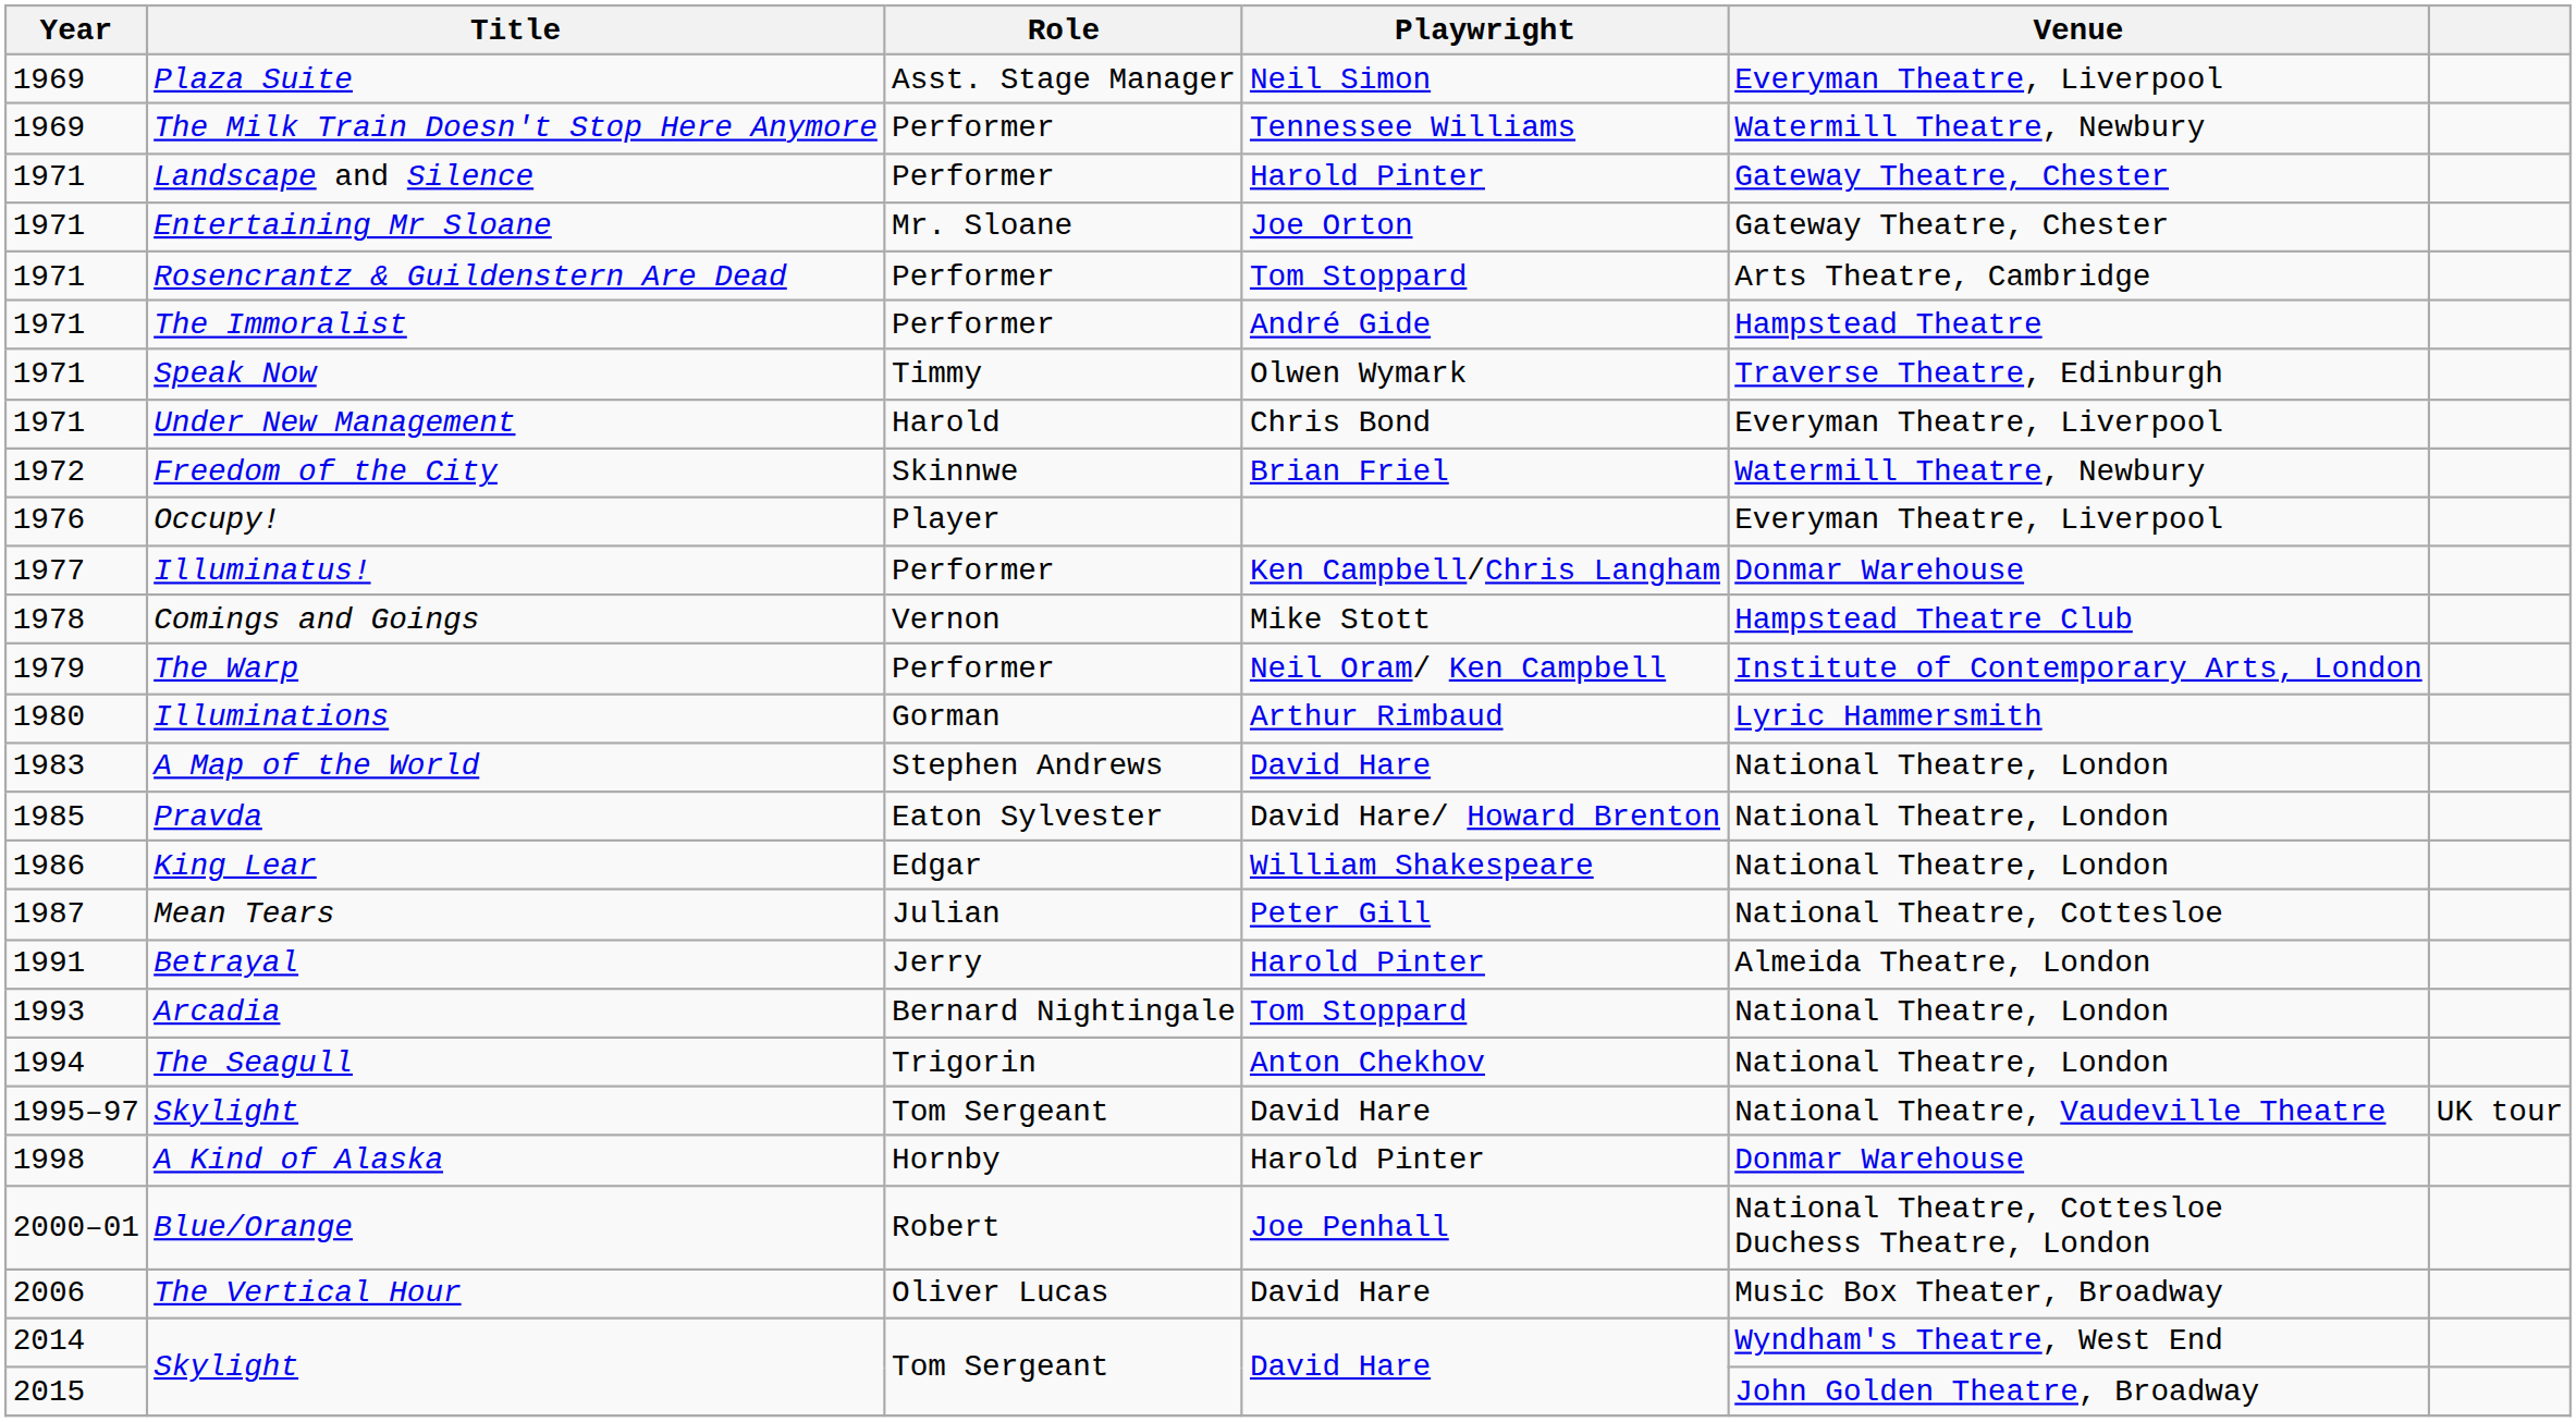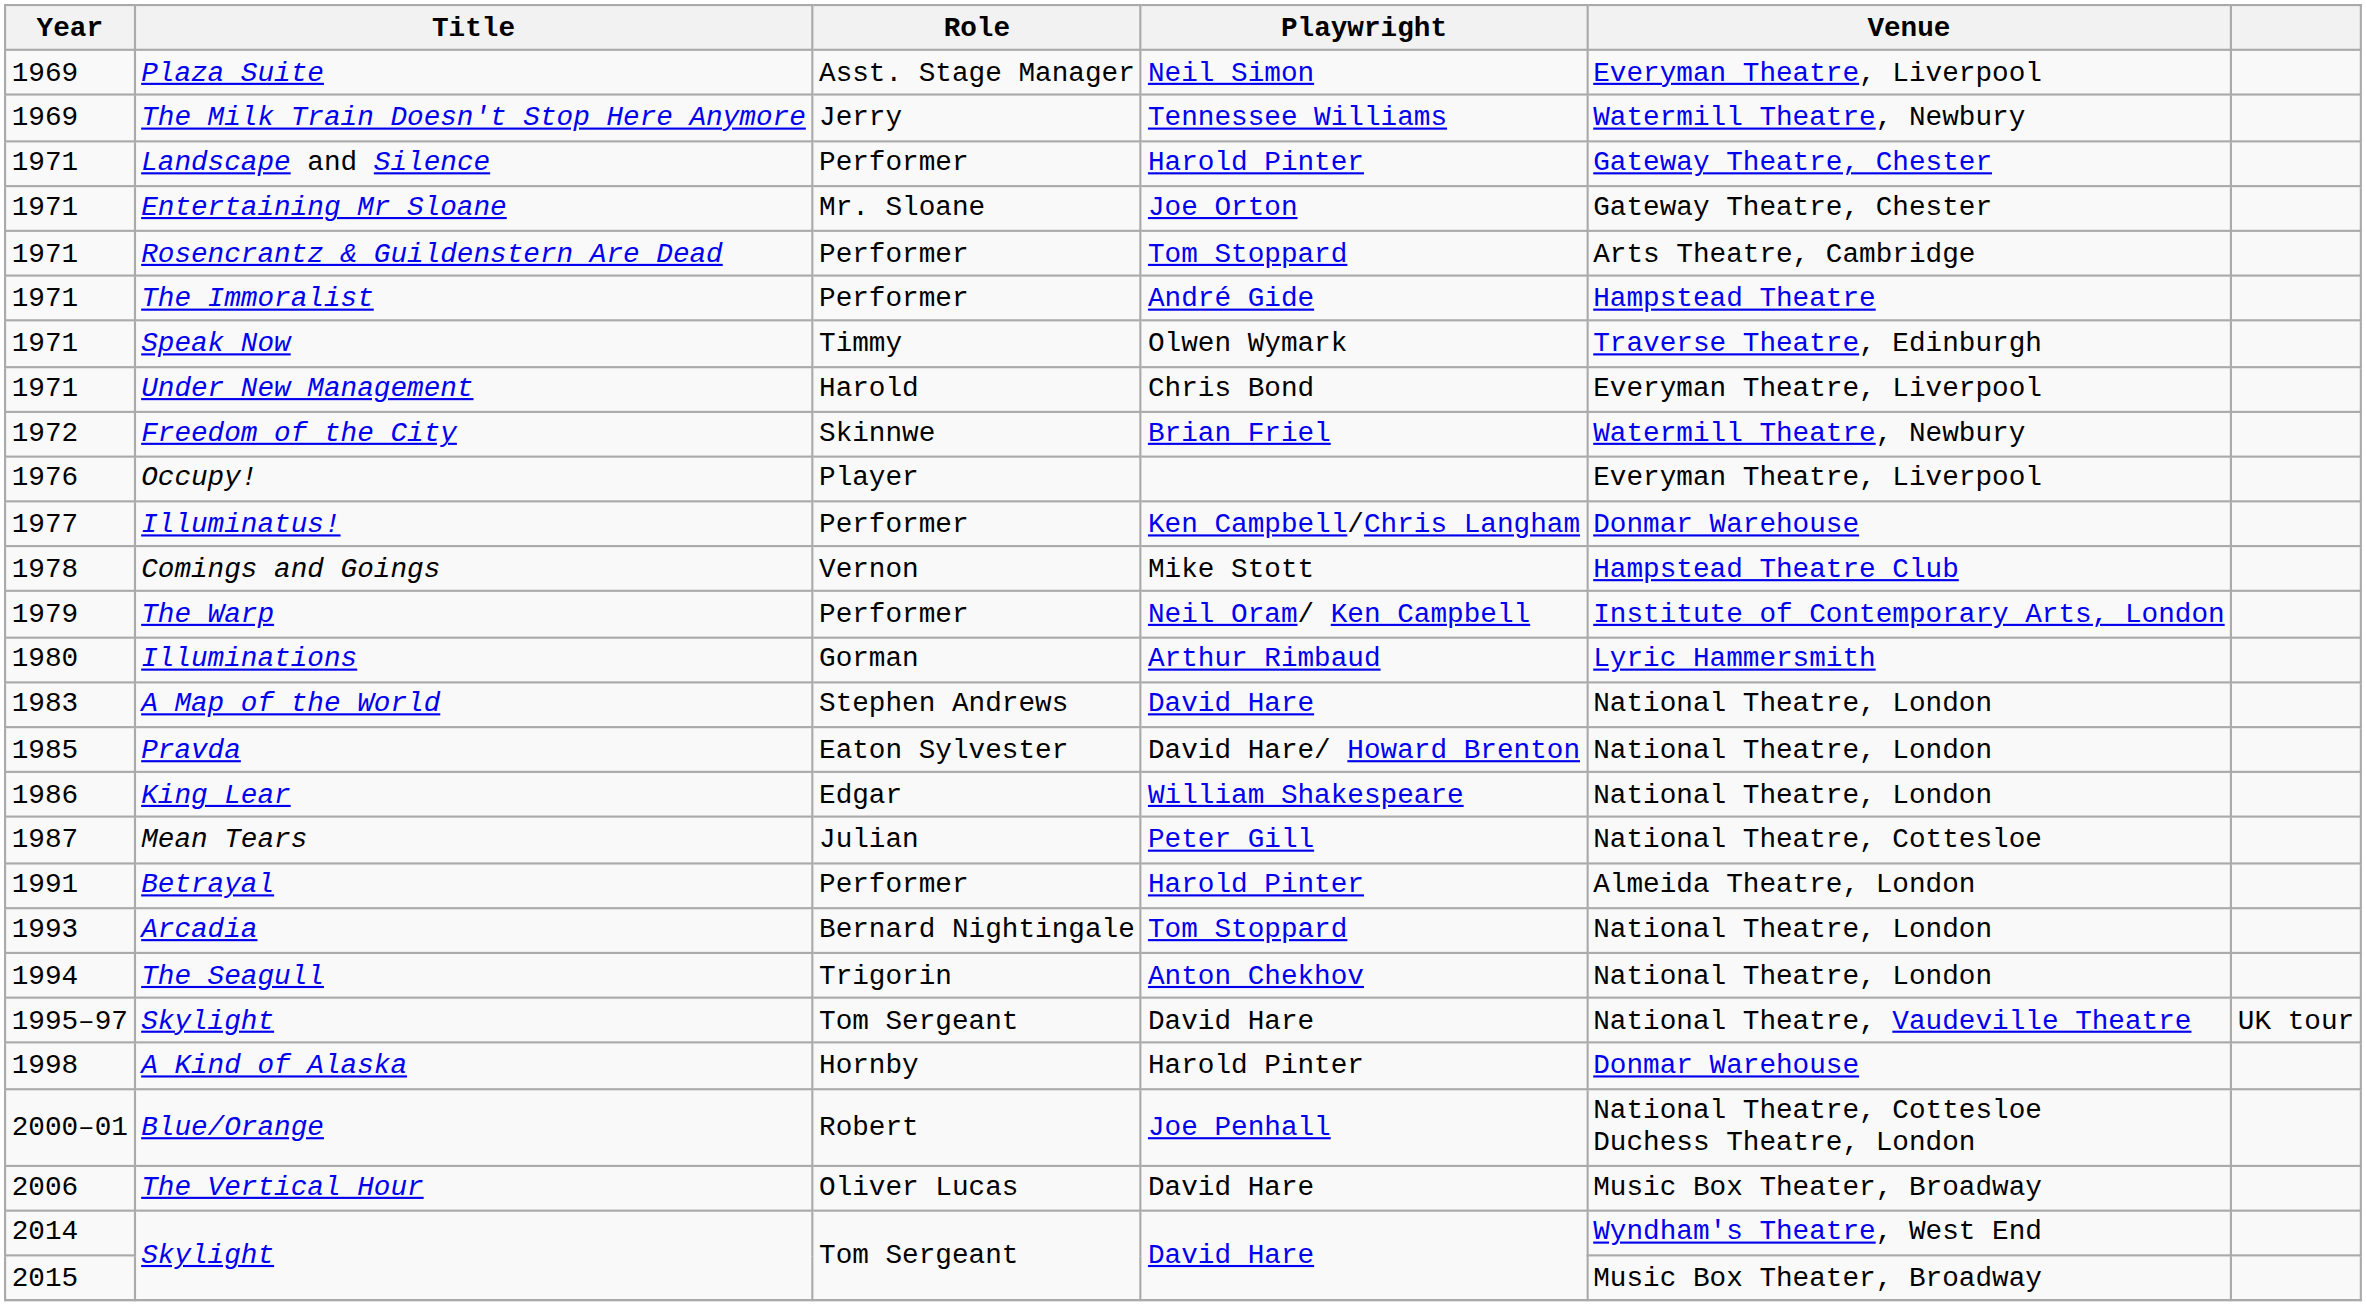 <table class="wikitable plainrowheaders unsortable" style="margin-right: 0;">
 <tr>
 <th>Year</th>
 <th>Title</th>
 <th>Role</th>
 <th>Playwright</th>
 <th>Venue</th>
 <th></th>
 </tr>
 <tr>
 <td>1969</td>
 <td><em><a href='#'>Plaza Suite</a></em></td>
 <td>Asst. Stage Manager</td>
 <td><a href='#'>Neil Simon</a></td>
 <td><a href='#'>Everyman Theatre</a>, Liverpool</td>
 <td></td>
 </tr>
 <tr>
 <td>1969</td>
 <td><em><a href='#'>The Milk Train Doesn't Stop Here Anymore</a></em></td>
-<td>Performer</td>
+<td>Jerry</td>
 <td><a href='#'>Tennessee Williams</a></td>
 <td><a href='#'>Watermill Theatre</a>, Newbury</td>
 <td></td>
 </tr>
 <tr>
 <td>1971</td>
 <td><em><a href='#'>Landscape</a></em> and <em><a href='#'>Silence</a></em></td>
 <td>Performer</td>
 <td><a href='#'>Harold Pinter</a></td>
 <td><a href='#'>Gateway Theatre, Chester</a></td>
 <td></td>
 </tr>
 <tr>
 <td>1971</td>
 <td><em><a href='#'>Entertaining Mr Sloane</a></em></td>
 <td>Mr. Sloane</td>
 <td><a href='#'>Joe Orton</a></td>
 <td>Gateway Theatre, Chester</td>
 <td></td>
 </tr>
 <tr>
 <td>1971</td>
 <td><em><a href='#'>Rosencrantz & Guildenstern Are Dead</a></em></td>
 <td>Performer</td>
 <td><a href='#'>Tom Stoppard</a></td>
 <td>Arts Theatre, Cambridge</td>
 <td></td>
 </tr>
 <tr>
 <td>1971</td>
 <td><em><a href='#'>The Immoralist</a></em></td>
 <td>Performer</td>
 <td><a href='#'>André Gide</a></td>
 <td><a href='#'>Hampstead Theatre</a></td>
 <td></td>
 </tr>
 <tr>
 <td>1971</td>
 <td><em><a href='#'>Speak Now</a></em></td>
 <td>Timmy</td>
 <td>Olwen Wymark</td>
 <td><a href='#'>Traverse Theatre</a>, Edinburgh</td>
 <td></td>
 </tr>
 <tr>
 <td>1971</td>
 <td><em><a href='#'>Under New Management</a></em></td>
 <td>Harold</td>
 <td>Chris Bond</td>
 <td>Everyman Theatre, Liverpool</td>
 <td></td>
 </tr>
 <tr>
 <td>1972</td>
 <td><em><a href='#'>Freedom of the City</a></em></td>
 <td>Skinnwe</td>
 <td><a href='#'>Brian Friel</a></td>
 <td><a href='#'>Watermill Theatre</a>, Newbury</td>
 <td></td>
 </tr>
 <tr>
 <td>1976</td>
 <td><em>Occupy!</em></td>
 <td>Player</td>
 <td></td>
 <td>Everyman Theatre, Liverpool</td>
 <td></td>
 </tr>
 <tr>
 <td>1977</td>
 <td><em><a href='#'>Illuminatus!</a></em></td>
 <td>Performer</td>
 <td><a href='#'>Ken Campbell</a>/<a href='#'>Chris Langham</a></td>
 <td><a href='#'>Donmar Warehouse</a></td>
 <td></td>
 </tr>
 <tr>
 <td>1978</td>
 <td><em>Comings and Goings</em></td>
 <td>Vernon</td>
 <td>Mike Stott</td>
 <td><a href='#'>Hampstead Theatre Club</a></td>
 <td></td>
 </tr>
 <tr>
 <td>1979</td>
 <td><em><a href='#'>The Warp</a></em></td>
 <td>Performer</td>
 <td><a href='#'>Neil Oram</a>/ <a href='#'>Ken Campbell</a></td>
 <td><a href='#'>Institute of Contemporary Arts, London</a></td>
 <td></td>
 </tr>
 <tr>
 <td>1980</td>
 <td><em><a href='#'>Illuminations</a></em></td>
 <td>Gorman</td>
 <td><a href='#'>Arthur Rimbaud</a></td>
 <td><a href='#'>Lyric Hammersmith</a></td>
 <td></td>
 </tr>
 <tr>
 <td>1983</td>
 <td><em><a href='#'>A Map of the World</a></em></td>
 <td>Stephen Andrews</td>
 <td><a href='#'>David Hare</a></td>
 <td>National Theatre, London</td>
 <td></td>
 </tr>
 <tr>
 <td>1985</td>
 <td><em><a href='#'>Pravda</a></em></td>
 <td>Eaton Sylvester</td>
 <td>David Hare/ <a href='#'>Howard Brenton</a></td>
 <td>National Theatre, London</td>
 <td></td>
 </tr>
 <tr>
 <td>1986</td>
 <td><em><a href='#'>King Lear</a></em></td>
 <td>Edgar</td>
 <td><a href='#'>William Shakespeare</a></td>
 <td>National Theatre, London</td>
 <td></td>
 </tr>
 <tr>
 <td>1987</td>
 <td><em>Mean Tears</em></td>
 <td>Julian</td>
 <td><a href='#'>Peter Gill</a></td>
 <td>National Theatre, Cottesloe</td>
 <td></td>
 </tr>
 <tr>
 <td>1991</td>
 <td><em><a href='#'>Betrayal</a></em></td>
-<td>Jerry</td>
+<td>Performer</td>
 <td><a href='#'>Harold Pinter</a></td>
 <td>Almeida Theatre, London</td>
 <td></td>
 </tr>
 <tr>
 <td>1993</td>
 <td><em><a href='#'>Arcadia</a></em></td>
 <td>Bernard Nightingale</td>
 <td><a href='#'>Tom Stoppard</a></td>
 <td>National Theatre, London</td>
 <td></td>
 </tr>
 <tr>
 <td>1994</td>
 <td><em><a href='#'>The Seagull</a></em></td>
 <td>Trigorin</td>
 <td><a href='#'>Anton Chekhov</a></td>
 <td>National Theatre, London</td>
 <td></td>
 </tr>
 <tr>
 <td>1995–97</td>
 <td><em><a href='#'>Skylight</a></em></td>
 <td>Tom Sergeant</td>
 <td>David Hare</td>
 <td>National Theatre, <a href='#'>Vaudeville Theatre</a></td>
 <td>UK tour</td>
 </tr>
 <tr>
 <td>1998</td>
 <td><em><a href='#'>A Kind of Alaska</a></em></td>
 <td>Hornby</td>
 <td>Harold Pinter</td>
 <td><a href='#'>Donmar Warehouse</a></td>
 <td></td>
 </tr>
 <tr>
 <td>2000–01</td>
 <td><em><a href='#'>Blue/Orange</a></em></td>
 <td>Robert</td>
 <td><a href='#'>Joe Penhall</a></td>
 <td>National Theatre, Cottesloe<br> Duchess Theatre, London</td>
 <td></td>
 </tr>
 <tr>
 <td>2006</td>
 <td><em><a href='#'>The Vertical Hour</a></em></td>
 <td>Oliver Lucas</td>
 <td>David Hare</td>
 <td>Music Box Theater, Broadway</td>
 <td></td>
 </tr>
 <tr>
 <td>2014</td>
 <td rowspan=2><em><a href='#'>Skylight</a></em></td>
 <td rowspan=2>Tom Sergeant</td>
 <td rowspan=2><a href='#'>David Hare</a></td>
 <td><a href='#'>Wyndham's Theatre</a>, West End</td>
 <td></td>
 </tr>
 <tr>
 <td>2015</td>
-<td><a href='#'>John Golden Theatre</a>, Broadway</td>
+<td>Music Box Theater, Broadway</td>
 <td></td>
 </tr>
 <tr>
 </tr>
 </table>
